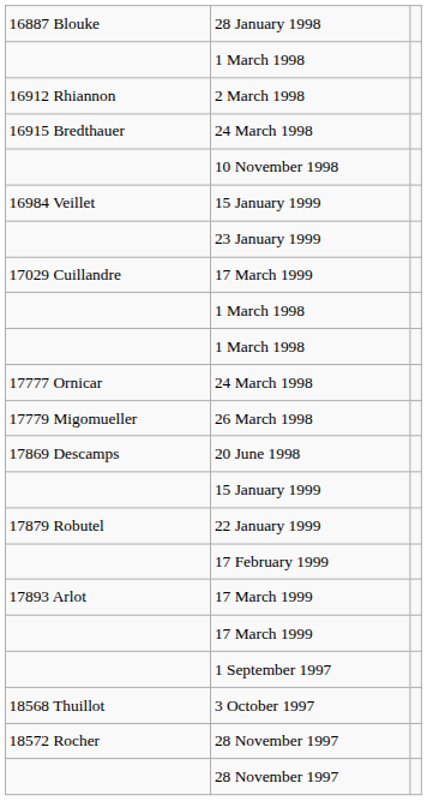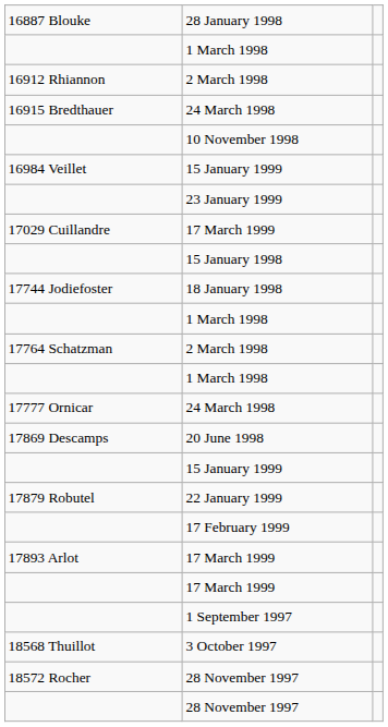 <table class="wikitable" style="font-size: 89%; float: left; width: 26em; margin-right: 1em; height: 700px">
 <tr>
 <td>16887 Blouke</td>
 <td>28 January 1998</td>
 <td></td>
 </tr>
 <tr>
 <td></td>
 <td>1 March 1998</td>
 <td></td>
 </tr>
 <tr>
 <td>16912 Rhiannon</td>
 <td>2 March 1998</td>
 <td></td>
 </tr>
 <tr>
 <td>16915 Bredthauer</td>
 <td>24 March 1998</td>
 <td></td>
 </tr>
 <tr>
 <td></td>
 <td>10 November 1998</td>
 <td></td>
 </tr>
 <tr>
 <td>16984 Veillet</td>
 <td>15 January 1999</td>
 <td></td>
 </tr>
 <tr>
 <td></td>
 <td>23 January 1999</td>
 <td></td>
 </tr>
 <tr>
 <td>17029 Cuillandre</td>
 <td>17 March 1999</td>
 <td></td>
 </tr>
 <tr>
 <td></td>
+<td>15 January 1998</td>
+<td></td>
+</tr>
+<tr>
+<td>17744 Jodiefoster</td>
+<td>18 January 1998</td>
+<td></td>
+</tr>
+<tr>
+<td></td>
 <td>1 March 1998</td>
+<td></td>
+</tr>
+<tr>
+<td>17764 Schatzman</td>
+<td>2 March 1998</td>
 <td></td>
 </tr>
 <tr>
 <td></td>
 <td>1 March 1998</td>
 <td></td>
 </tr>
 <tr>
 <td>17777 Ornicar</td>
 <td>24 March 1998</td>
-<td></td>
-</tr>
-<tr>
-<td>17779 Migomueller</td>
-<td>26 March 1998</td>
 <td></td>
 </tr>
 <tr>
 <td>17869 Descamps</td>
 <td>20 June 1998</td>
 <td></td>
 </tr>
 <tr>
 <td></td>
 <td>15 January 1999</td>
 <td></td>
 </tr>
 <tr>
 <td>17879 Robutel</td>
 <td>22 January 1999</td>
 <td></td>
 </tr>
 <tr>
 <td></td>
 <td>17 February 1999</td>
 <td></td>
 </tr>
 <tr>
 <td>17893 Arlot</td>
 <td>17 March 1999</td>
 <td></td>
 </tr>
 <tr>
 <td></td>
 <td>17 March 1999</td>
 <td></td>
 </tr>
 <tr>
 <td></td>
 <td>1 September 1997</td>
 <td></td>
 </tr>
 <tr>
 <td>18568 Thuillot</td>
 <td>3 October 1997</td>
 <td></td>
 </tr>
 <tr>
 <td>18572 Rocher</td>
 <td>28 November 1997</td>
 <td></td>
 </tr>
 <tr>
 <td></td>
 <td>28 November 1997</td>
 <td></td>
 </tr>
 </table>
